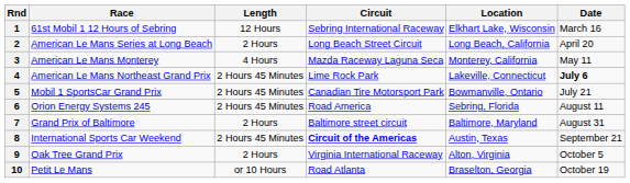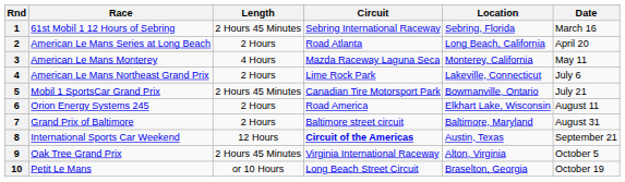 <table class="wikitable" style="font-size: 90%;">
 <tr>
 <th>Rnd</th>
 <th>Race</th>
 <th>Length</th>
 <th>Circuit</th>
 <th>Location</th>
 <th>Date</th>
 </tr>
 <tr>
 <th>1</th>
 <td><a href='#'>61st Mobil 1 12 Hours of Sebring</a></td>
-<td align=center>12 Hours</td>
+<td align=center>2 Hours 45 Minutes</td>
 <td><a href='#'>Sebring International Raceway</a></td>
-<td><a href='#'>Elkhart Lake, Wisconsin</a></td>
+<td><a href='#'>Sebring, Florida</a></td>
 <td>March 16</td>
 </tr>
 <tr>
 <th>2</th>
 <td><a href='#'>American Le Mans Series at Long Beach</a></td>
 <td align=center>2 Hours</td>
-<td><a href='#'>Long Beach Street Circuit</a></td>
+<td><a href='#'>Road Atlanta</a></td>
 <td><a href='#'>Long Beach, California</a></td>
 <td>April 20</td>
 </tr>
 <tr>
 <th>3</th>
 <td><a href='#'>American Le Mans Monterey</a></td>
 <td align=center>4 Hours</td>
 <td><a href='#'>Mazda Raceway Laguna Seca</a></td>
 <td><a href='#'>Monterey, California</a></td>
 <td>May 11</td>
 </tr>
 <tr>
 <th>4</th>
 <td><a href='#'>American Le Mans Northeast Grand Prix</a></td>
-<td align=center>2 Hours 45 Minutes</td>
+<td align=center>2 Hours</td>
 <td><a href='#'>Lime Rock Park</a></td>
 <td><a href='#'>Lakeville, Connecticut</a></td>
-<td><strong>July 6</strong></td>
+<td>July 6</td>
 </tr>
 <tr>
 <th>5</th>
 <td><a href='#'>Mobil 1 SportsCar Grand Prix</a></td>
 <td align=center>2 Hours 45 Minutes</td>
 <td><a href='#'>Canadian Tire Motorsport Park</a></td>
 <td><a href='#'>Bowmanville, Ontario</a></td>
 <td>July 21</td>
 </tr>
 <tr>
 <th>6</th>
 <td><a href='#'>Orion Energy Systems 245</a></td>
-<td align=center>2 Hours 45 Minutes</td>
+<td align=center>2 Hours</td>
 <td><a href='#'>Road America</a></td>
-<td><a href='#'>Sebring, Florida</a></td>
+<td><a href='#'>Elkhart Lake, Wisconsin</a></td>
 <td>August 11</td>
 </tr>
 <tr>
 <th>7</th>
 <td><a href='#'>Grand Prix of Baltimore</a></td>
 <td align=center>2 Hours</td>
 <td><a href='#'>Baltimore street circuit</a></td>
 <td><a href='#'>Baltimore, Maryland</a></td>
 <td>August 31</td>
 </tr>
 <tr>
 <th>8</th>
 <td><a href='#'>International Sports Car Weekend</a></td>
-<td align=center>2 Hours 45 Minutes</td>
+<td align=center>12 Hours</td>
 <td><strong><a href='#'>Circuit of the Americas</a></strong></td>
 <td><a href='#'>Austin, Texas</a></td>
 <td>September 21</td>
 </tr>
 <tr>
 <th>9</th>
 <td><a href='#'>Oak Tree Grand Prix</a></td>
-<td align=center>2 Hours</td>
+<td align=center>2 Hours 45 Minutes</td>
 <td><a href='#'>Virginia International Raceway</a></td>
 <td><a href='#'>Alton, Virginia</a></td>
 <td>October 5</td>
 </tr>
 <tr>
 <th>10</th>
 <td><a href='#'>Petit Le Mans</a></td>
 <td align=center> or 10 Hours</td>
-<td><a href='#'>Road Atlanta</a></td>
+<td><a href='#'>Long Beach Street Circuit</a></td>
 <td><a href='#'>Braselton, Georgia</a></td>
 <td>October 19</td>
 </tr>
 </table>
